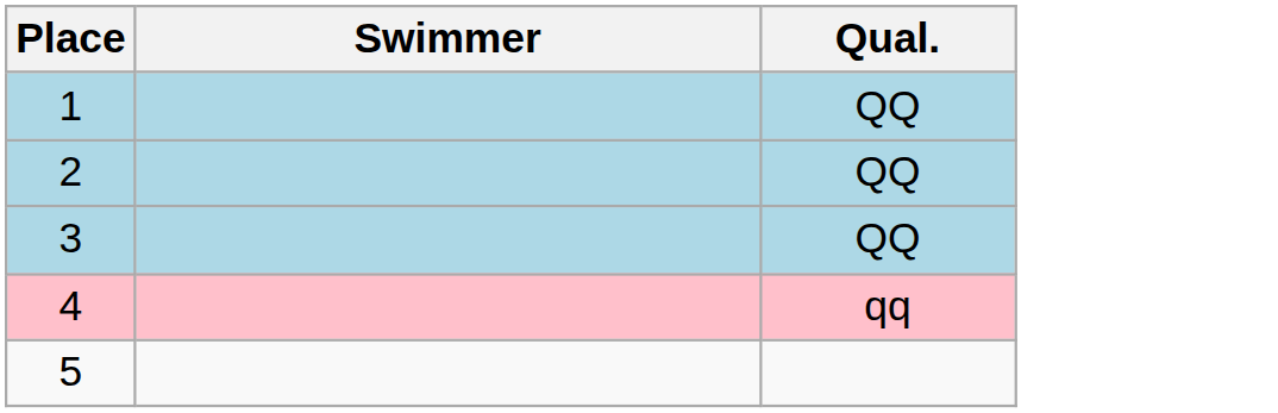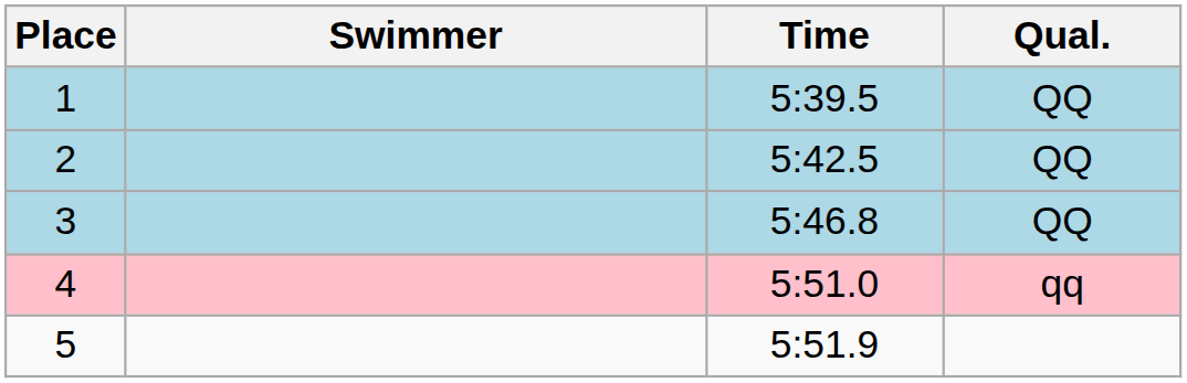 <table class=wikitable style="text-align:center">
 <tr>
 <th>Place</th>
 <th width=230>Swimmer</th>
+<th width=90>Time</th>
 <th width=90>Qual.</th>
 </tr>
 <tr bgcolor=lightblue>
 <td>1</td>
 <td align=left></td>
+<td>5:39.5</td>
 <td>QQ</td>
 </tr>
 <tr bgcolor=lightblue>
 <td>2</td>
 <td align=left></td>
+<td>5:42.5</td>
 <td>QQ</td>
 </tr>
 <tr bgcolor=lightblue>
 <td>3</td>
 <td align=left></td>
+<td>5:46.8</td>
 <td>QQ</td>
 </tr>
 <tr bgcolor=pink>
 <td>4</td>
 <td align=left></td>
+<td>5:51.0</td>
 <td>qq</td>
 </tr>
 <tr>
 <td>5</td>
 <td align=left></td>
+<td>5:51.9</td>
 <td></td>
 </tr>
 </table>
